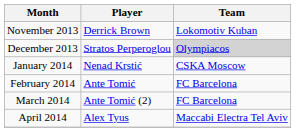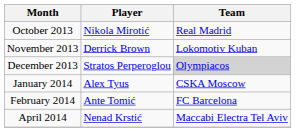 <table class="wikitable" style="text-align: center">
 <tr>
 <th style="text-align:center;">Month</th>
 <th style="text-align:center;">Player</th>
 <th style="text-align:center;">Team</th>
+</tr>
+<tr>
+<td>October 2013</td>
+<td align="left"> <a href='#'>Nikola Mirotić</a></td>
+<td align="left"> <a href='#'>Real Madrid</a></td>
 </tr>
 <tr>
 <td>November 2013</td>
 <td align="left"> <a href='#'>Derrick Brown</a></td>
 <td align="left"> <a href='#'>Lokomotiv Kuban</a></td>
 </tr>
 <tr>
 <td>December 2013</td>
 <td align="left"> <a href='#'>Stratos Perperoglou</a></td>
 <td align="left" style="background: lightgrey;"> <a href='#'>Olympiacos</a></td>
 </tr>
 <tr>
 <td>January 2014</td>
-<td align="left"> <a href='#'>Nenad Krstić</a></td>
+<td align="left"> <a href='#'>Alex Tyus</a></td>
 <td align="left"> <a href='#'>CSKA Moscow</a></td>
 </tr>
 <tr>
 <td>February 2014</td>
 <td align="left"> <a href='#'>Ante Tomić</a></td>
 <td align="left"> <a href='#'>FC Barcelona</a></td>
 </tr>
 <tr>
-<td>March 2014</td>
-<td align="left"> <a href='#'>Ante Tomić</a> (2)</td>
-<td align="left"> <a href='#'>FC Barcelona</a></td>
-</tr>
-<tr>
 <td>April 2014</td>
-<td align="left"> <a href='#'>Alex Tyus</a></td>
+<td align="left"> <a href='#'>Nenad Krstić</a></td>
 <td align="left"> <a href='#'>Maccabi Electra Tel Aviv</a></td>
 </tr>
 <tr>
 </tr>
 </table>
